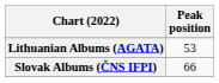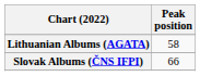 <table class="wikitable sortable plainrowheaders" style="text-align:center">
 <tr>
 <th scope="col">Chart (2022)</th>
 <th scope="col">Peak<br>position</th>
 </tr>
 <tr>
 </tr>
 <tr>
 </tr>
 <tr>
 </tr>
 <tr>
 </tr>
 <tr>
 </tr>
 <tr>
 </tr>
 <tr>
 </tr>
 <tr>
 </tr>
 <tr>
 </tr>
 <tr>
 </tr>
 <tr>
 </tr>
 <tr>
 </tr>
 <tr>
 <th scope="row">Lithuanian Albums (<a href='#'>AGATA</a>)</th>
-<td>53</td>
+<td>58</td>
 </tr>
 <tr>
 </tr>
 <tr>
 </tr>
 <tr>
 </tr>
 <tr>
 <th scope="row">Slovak Albums (<a href='#'>ČNS IFPI</a>)</th>
 <td>66</td>
 </tr>
 <tr>
 </tr>
 <tr>
 </tr>
 <tr>
 </tr>
 <tr>
 </tr>
 <tr>
 </tr>
 </table>
